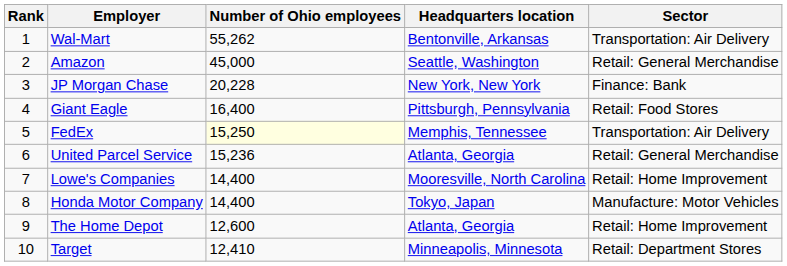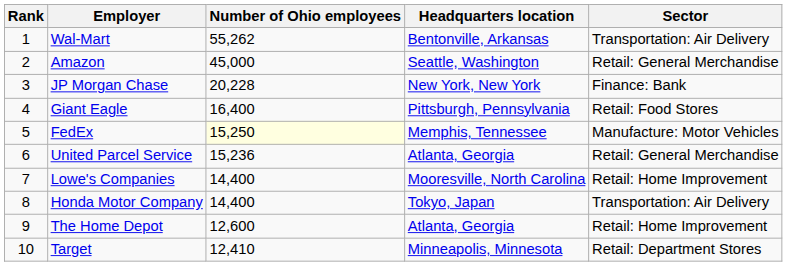 <table class="wikitable sortable">
 <tr>
 <th>Rank</th>
 <th>Employer</th>
 <th>Number of Ohio employees</th>
 <th>Headquarters location</th>
 <th>Sector</th>
 </tr>
 <tr>
 <td align=center>1</td>
 <td><a href='#'>Wal-Mart</a></td>
 <td>55,262</td>
 <td><a href='#'>Bentonville, Arkansas</a></td>
 <td>Transportation: Air Delivery</td>
 </tr>
 <tr>
 <td align=center>2</td>
 <td><a href='#'>Amazon</a></td>
 <td>45,000</td>
 <td><a href='#'>Seattle, Washington</a></td>
 <td>Retail: General Merchandise</td>
 </tr>
 <tr>
 <td align=center>3</td>
 <td><a href='#'>JP Morgan Chase</a></td>
 <td>20,228</td>
 <td><a href='#'>New York, New York</a></td>
 <td>Finance: Bank</td>
 </tr>
 <tr>
 <td align=center>4</td>
 <td><a href='#'>Giant Eagle</a></td>
 <td>16,400</td>
 <td><a href='#'>Pittsburgh, Pennsylvania</a></td>
 <td>Retail: Food Stores</td>
 </tr>
 <tr>
 <td align=center>5</td>
 <td><a href='#'>FedEx</a></td>
 <td style="background: lightyellow;">15,250</td>
 <td><a href='#'>Memphis, Tennessee</a></td>
-<td>Transportation: Air Delivery</td>
+<td>Manufacture: Motor Vehicles</td>
 </tr>
 <tr>
 <td align=center>6</td>
 <td><a href='#'>United Parcel Service</a></td>
 <td>15,236</td>
 <td><a href='#'>Atlanta, Georgia</a></td>
 <td>Retail: General Merchandise</td>
 </tr>
 <tr>
 <td align=center>7</td>
 <td><a href='#'>Lowe's Companies</a></td>
 <td>14,400</td>
 <td><a href='#'>Mooresville, North Carolina</a></td>
 <td>Retail: Home Improvement</td>
 </tr>
 <tr>
 <td align=center>8</td>
 <td><a href='#'>Honda Motor Company</a></td>
 <td>14,400</td>
 <td><a href='#'>Tokyo, Japan</a></td>
-<td>Manufacture: Motor Vehicles</td>
+<td>Transportation: Air Delivery</td>
 </tr>
 <tr>
 <td align=center>9</td>
 <td><a href='#'>The Home Depot</a></td>
 <td>12,600</td>
 <td><a href='#'>Atlanta, Georgia</a></td>
 <td>Retail: Home Improvement</td>
 </tr>
 <tr>
 <td align=center>10</td>
 <td><a href='#'>Target</a></td>
 <td>12,410</td>
 <td><a href='#'>Minneapolis, Minnesota</a></td>
 <td>Retail: Department Stores</td>
 </tr>
 </table>
